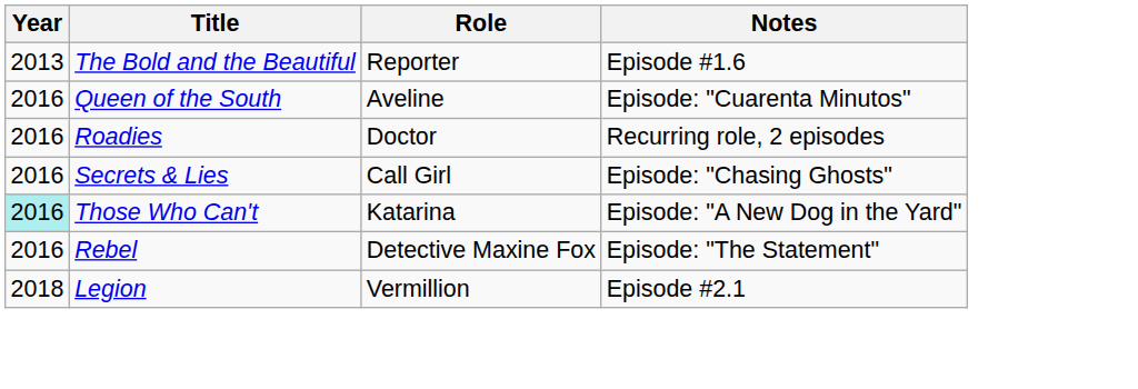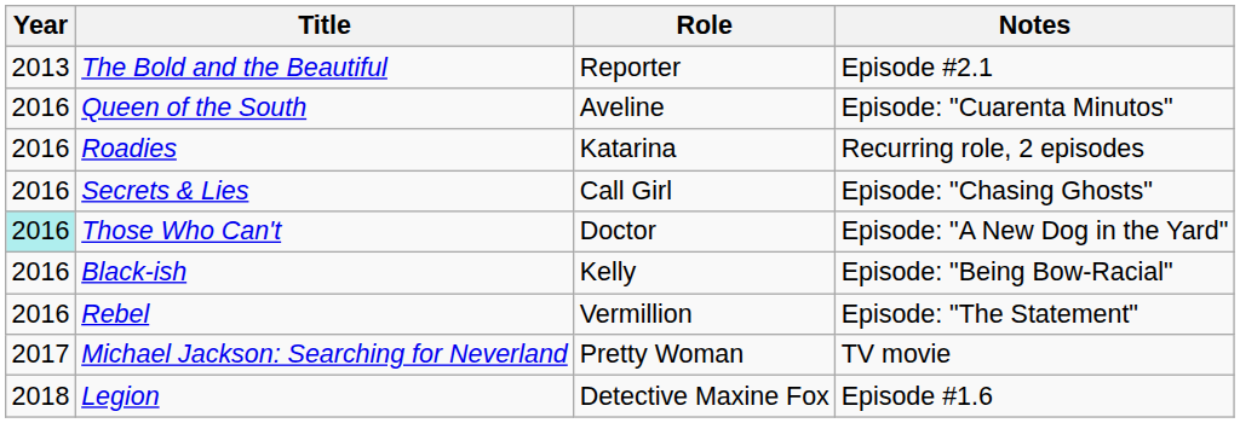 <table class="wikitable sortable">
 <tr>
 <th>Year</th>
 <th>Title</th>
 <th>Role</th>
 <th class="unsortable">Notes</th>
 </tr>
 <tr>
 <td>2013</td>
 <td><em><a href='#'>The Bold and the Beautiful</a></em></td>
 <td>Reporter</td>
-<td>Episode #1.6</td>
+<td>Episode #2.1</td>
 </tr>
 <tr>
 <td>2016</td>
 <td><em><a href='#'>Queen of the South</a></em></td>
 <td>Aveline</td>
 <td>Episode: "Cuarenta Minutos"</td>
 </tr>
 <tr>
 <td>2016</td>
 <td><em><a href='#'>Roadies</a></em></td>
-<td>Doctor</td>
+<td>Katarina</td>
 <td>Recurring role, 2 episodes</td>
 </tr>
 <tr>
 <td>2016</td>
 <td><em><a href='#'>Secrets & Lies</a></em></td>
 <td>Call Girl</td>
 <td>Episode: "Chasing Ghosts"</td>
 </tr>
 <tr>
 <td style="background: paleturquoise;">2016</td>
 <td><em><a href='#'>Those Who Can't</a></em></td>
-<td>Katarina</td>
+<td>Doctor</td>
 <td>Episode: "A New Dog in the Yard"</td>
 </tr>
 <tr>
 <td>2016</td>
+<td><em><a href='#'>Black-ish</a></em></td>
+<td>Kelly</td>
+<td>Episode: "Being Bow-Racial"</td>
+</tr>
+<tr>
+<td>2016</td>
 <td><em><a href='#'>Rebel</a></em></td>
-<td>Detective Maxine Fox</td>
+<td>Vermillion</td>
 <td>Episode: "The Statement"</td>
+</tr>
+<tr>
+<td>2017</td>
+<td><em><a href='#'>Michael Jackson: Searching for Neverland</a></em></td>
+<td>Pretty Woman</td>
+<td>TV movie</td>
 </tr>
 <tr>
 <td>2018</td>
 <td><em><a href='#'>Legion</a></em></td>
-<td>Vermillion</td>
-<td>Episode #2.1</td>
+<td>Detective Maxine Fox</td>
+<td>Episode #1.6</td>
 </tr>
 </table>
